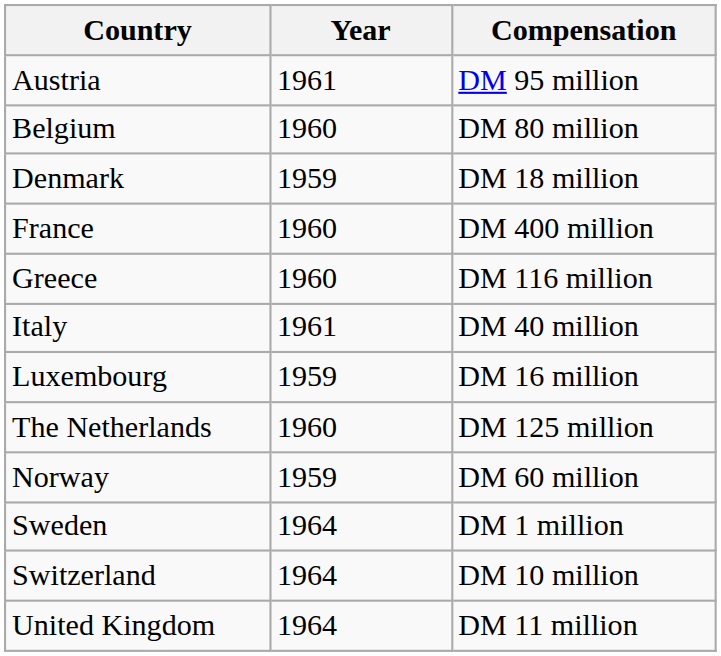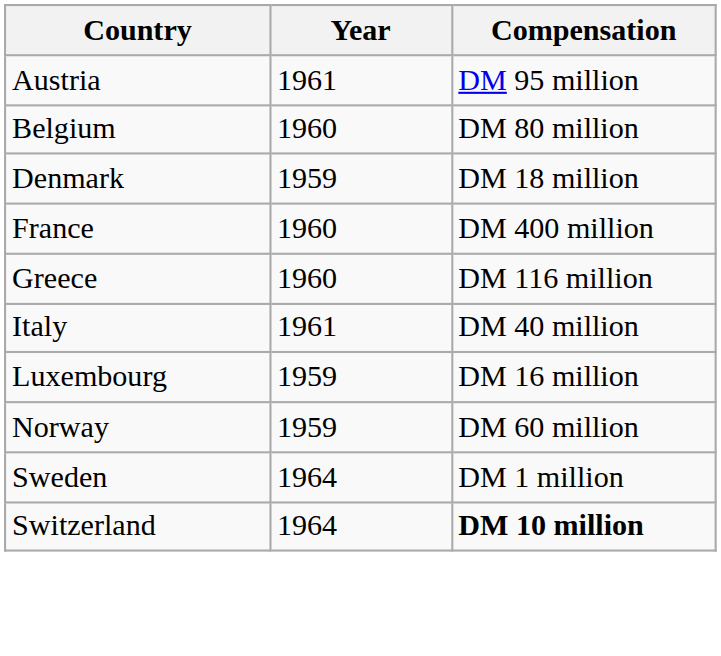 <table class="sortable wikitable" style="font-size:90%;">
 <tr>
 <th style="width:120px;">Country</th>
 <th style="width:80px;">Year</th>
 <th style="width:120px;">Compensation</th>
 </tr>
 <tr>
 <td>Austria</td>
 <td>1961</td>
 <td><a href='#'>DM</a> 95 million</td>
 </tr>
 <tr>
 <td>Belgium</td>
 <td>1960</td>
 <td>DM 80 million</td>
 </tr>
 <tr>
 <td>Denmark</td>
 <td>1959</td>
 <td>DM 18 million</td>
 </tr>
 <tr>
 <td>France</td>
 <td>1960</td>
 <td>DM 400 million</td>
 </tr>
 <tr>
 <td>Greece</td>
 <td>1960</td>
 <td>DM 116 million</td>
 </tr>
 <tr>
 <td>Italy</td>
 <td>1961</td>
 <td>DM 40 million</td>
 </tr>
 <tr>
 <td>Luxembourg</td>
 <td>1959</td>
 <td>DM 16 million</td>
 </tr>
 <tr>
-<td>The Netherlands</td>
-<td>1960</td>
-<td>DM 125 million</td>
-</tr>
-<tr>
 <td>Norway</td>
 <td>1959</td>
 <td>DM 60 million</td>
 </tr>
 <tr>
 <td>Sweden</td>
 <td>1964</td>
 <td>DM 1 million</td>
 </tr>
 <tr>
 <td>Switzerland</td>
 <td>1964</td>
-<td>DM 10 million</td>
-</tr>
-<tr>
-<td>United Kingdom</td>
-<td>1964</td>
-<td>DM 11 million</td>
+<td><strong>DM 10 million</strong></td>
 </tr>
 </table>
